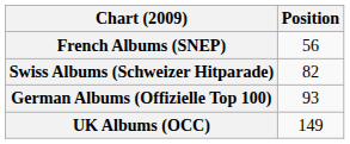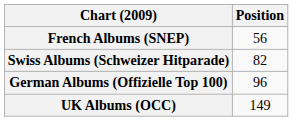 <table class="wikitable plainrowheaders" style="text-align:center">
 <tr>
 <th>Chart (2009)</th>
 <th>Position</th>
 </tr>
 <tr>
 <th scope="row">French Albums (SNEP)</th>
 <td>56</td>
 </tr>
 <tr>
 <th scope="row">Swiss Albums (Schweizer Hitparade)</th>
 <td style="text-align:center;">82</td>
 </tr>
 <tr>
 <th scope="row">German Albums (Offizielle Top 100)</th>
-<td>93</td>
+<td>96</td>
 </tr>
 <tr>
 <th scope="row">UK Albums (OCC)</th>
 <td>149</td>
 </tr>
 </table>
